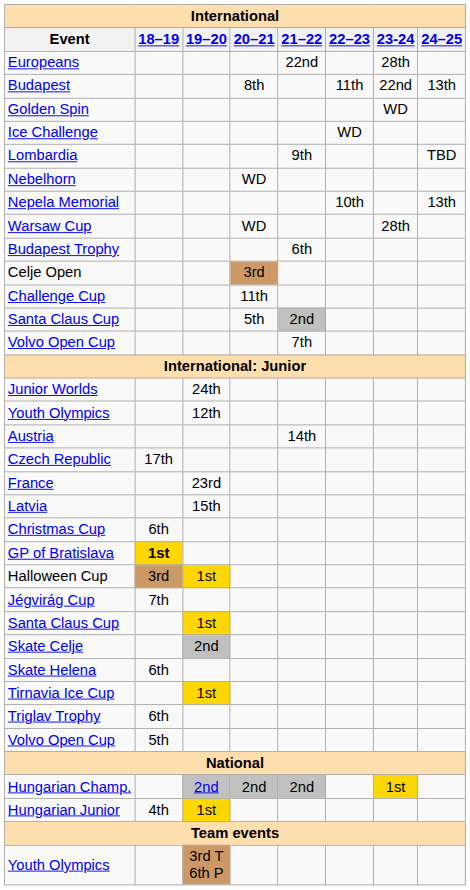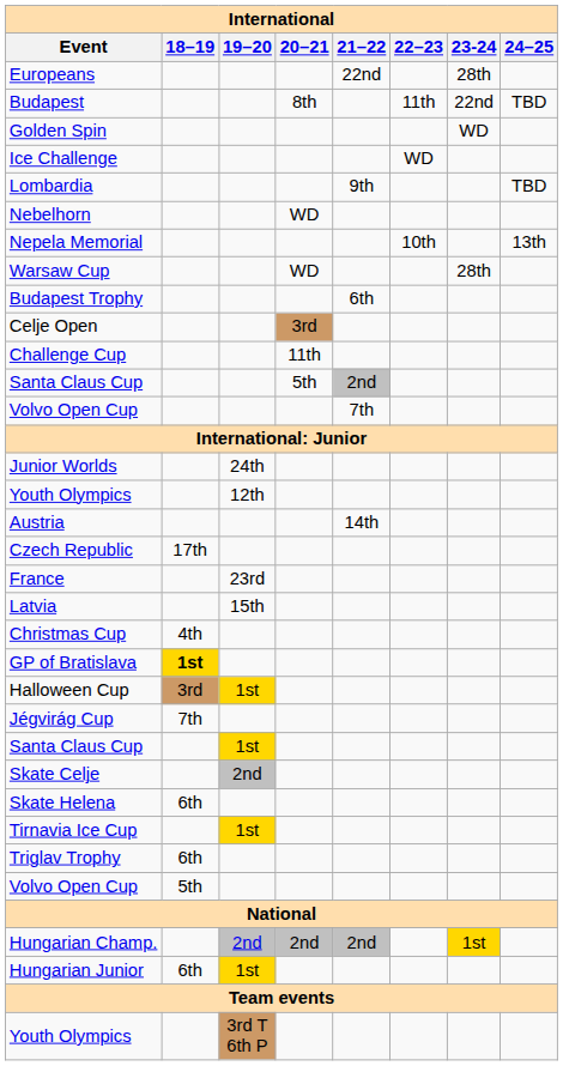 <table class="wikitable" style="text-align:center">
 <tr>
 <th colspan="8" style="background-color: #ffdead; " align="center">International</th>
 </tr>
 <tr>
 <th>Event</th>
 <th><a href='#'>18–19</a></th>
 <th><a href='#'>19–20</a></th>
 <th><a href='#'>20–21</a></th>
 <th><a href='#'>21–22</a></th>
 <th><a href='#'>22–23</a></th>
 <th><a href='#'>23-24</a></th>
 <th><a href='#'>24–25</a></th>
 </tr>
 <tr>
 <td align=left><a href='#'>Europeans</a></td>
 <td></td>
 <td></td>
 <td></td>
 <td>22nd</td>
 <td></td>
 <td>28th</td>
 <td></td>
 </tr>
 <tr>
 <td align=left> <a href='#'>Budapest</a></td>
 <td></td>
 <td></td>
 <td>8th</td>
 <td></td>
 <td>11th</td>
 <td>22nd</td>
-<td>13th</td>
+<td>TBD</td>
 </tr>
 <tr>
 <td align=left> <a href='#'>Golden Spin</a></td>
 <td></td>
 <td></td>
 <td></td>
 <td></td>
 <td></td>
 <td>WD</td>
 <td></td>
 </tr>
 <tr>
 <td align=left> <a href='#'>Ice Challenge</a></td>
 <td></td>
 <td></td>
 <td></td>
 <td></td>
 <td>WD</td>
 <td></td>
 <td></td>
 </tr>
 <tr>
 <td align=left> <a href='#'>Lombardia</a></td>
 <td></td>
 <td></td>
 <td></td>
 <td>9th</td>
 <td></td>
 <td></td>
 <td>TBD</td>
 </tr>
 <tr>
 <td align=left> <a href='#'>Nebelhorn</a></td>
 <td></td>
 <td></td>
 <td>WD</td>
 <td></td>
 <td></td>
 <td></td>
 <td></td>
 </tr>
 <tr>
 <td align=left> <a href='#'>Nepela Memorial</a></td>
 <td></td>
 <td></td>
 <td></td>
 <td></td>
 <td>10th</td>
 <td></td>
 <td>13th</td>
 </tr>
 <tr>
 <td align=left> <a href='#'>Warsaw Cup</a></td>
 <td></td>
 <td></td>
 <td>WD</td>
 <td></td>
 <td></td>
 <td>28th</td>
 <td></td>
 </tr>
 <tr>
 <td align=left><a href='#'>Budapest Trophy</a></td>
 <td></td>
 <td></td>
 <td></td>
 <td>6th</td>
 <td></td>
 <td></td>
 <td></td>
 </tr>
 <tr>
 <td align=left>Celje Open</td>
 <td></td>
 <td></td>
 <td bgcolor="cc9966">3rd</td>
 <td></td>
 <td></td>
 <td></td>
 <td></td>
 </tr>
 <tr>
 <td align=left><a href='#'>Challenge Cup</a></td>
 <td></td>
 <td></td>
 <td>11th</td>
 <td></td>
 <td></td>
 <td></td>
 <td></td>
 </tr>
 <tr>
 <td align=left><a href='#'>Santa Claus Cup</a></td>
 <td></td>
 <td></td>
 <td>5th</td>
 <td bgcolor=silver>2nd</td>
 <td></td>
 <td></td>
 <td></td>
 </tr>
 <tr>
 <td align=left><a href='#'>Volvo Open Cup</a></td>
 <td></td>
 <td></td>
 <td></td>
 <td>7th</td>
 <td></td>
 <td></td>
 <td></td>
 </tr>
 <tr>
 <th colspan="8" style="background-color: #ffdead; " align="center">International: Junior</th>
 </tr>
 <tr>
 <td align="left"><a href='#'>Junior Worlds</a></td>
 <td></td>
 <td>24th</td>
 <td></td>
 <td></td>
 <td></td>
 <td></td>
 <td></td>
 </tr>
 <tr>
 <td align="left"><a href='#'>Youth Olympics</a></td>
 <td></td>
 <td>12th</td>
 <td></td>
 <td></td>
 <td></td>
 <td></td>
 <td></td>
 </tr>
 <tr>
 <td align="left"> <a href='#'>Austria</a></td>
 <td></td>
 <td></td>
 <td></td>
 <td>14th</td>
 <td></td>
 <td></td>
 <td></td>
 </tr>
 <tr>
 <td align="left"> <a href='#'>Czech Republic</a></td>
 <td>17th</td>
 <td></td>
 <td></td>
 <td></td>
 <td></td>
 <td></td>
 <td></td>
 </tr>
 <tr>
 <td align="left"> <a href='#'>France</a></td>
 <td></td>
 <td>23rd</td>
 <td></td>
 <td></td>
 <td></td>
 <td></td>
 <td></td>
 </tr>
 <tr>
 <td align="left"> <a href='#'>Latvia</a></td>
 <td></td>
 <td>15th</td>
 <td></td>
 <td></td>
 <td></td>
 <td></td>
 <td></td>
 </tr>
 <tr>
 <td align="left"><a href='#'>Christmas Cup</a></td>
-<td>6th</td>
+<td>4th</td>
 <td></td>
 <td></td>
 <td></td>
 <td></td>
 <td></td>
 <td></td>
 </tr>
 <tr>
 <td align="left"><a href='#'>GP of Bratislava</a></td>
 <td bgcolor="gold"><strong>1st</strong></td>
 <td></td>
 <td></td>
 <td></td>
 <td></td>
 <td></td>
 <td></td>
 </tr>
 <tr>
 <td align="left">Halloween Cup</td>
 <td bgcolor="cc9966">3rd</td>
 <td bgcolor="gold">1st</td>
 <td></td>
 <td></td>
 <td></td>
 <td></td>
 <td></td>
 </tr>
 <tr>
 <td align="left"><a href='#'>Jégvirág Cup</a></td>
 <td>7th</td>
 <td></td>
 <td></td>
 <td></td>
 <td></td>
 <td></td>
 <td></td>
 </tr>
 <tr>
 <td align="left"><a href='#'>Santa Claus Cup</a></td>
 <td></td>
 <td bgcolor="gold">1st</td>
 <td></td>
 <td></td>
 <td></td>
 <td></td>
 <td></td>
 </tr>
 <tr>
 <td align="left"><a href='#'>Skate Celje</a></td>
 <td></td>
 <td bgcolor="silver">2nd</td>
 <td></td>
 <td></td>
 <td></td>
 <td></td>
 <td></td>
 </tr>
 <tr>
 <td align="left"><a href='#'>Skate Helena</a></td>
 <td>6th</td>
 <td></td>
 <td></td>
 <td></td>
 <td></td>
 <td></td>
 <td></td>
 </tr>
 <tr>
 <td align="left"><a href='#'>Tirnavia Ice Cup</a></td>
 <td></td>
 <td bgcolor="gold">1st</td>
 <td></td>
 <td></td>
 <td></td>
 <td></td>
 <td></td>
 </tr>
 <tr>
 <td align="left"><a href='#'>Triglav Trophy</a></td>
 <td>6th</td>
 <td></td>
 <td></td>
 <td></td>
 <td></td>
 <td></td>
 <td></td>
 </tr>
 <tr>
 <td align="left"><a href='#'>Volvo Open Cup</a></td>
 <td>5th</td>
 <td></td>
 <td></td>
 <td></td>
 <td></td>
 <td></td>
 <td></td>
 </tr>
 <tr>
 <th colspan="8" style="background-color: #ffdead; " align="center">National</th>
 </tr>
 <tr>
 <td align="left"><a href='#'>Hungarian Champ.</a></td>
 <td></td>
 <td bgcolor="silver"><a href='#'>2nd</a></td>
 <td bgcolor="silver">2nd</td>
 <td bgcolor="silver">2nd</td>
 <td></td>
 <td bgcolor=gold>1st</td>
 <td></td>
 </tr>
 <tr>
 <td align="left"><a href='#'>Hungarian Junior</a></td>
-<td>4th</td>
+<td>6th</td>
 <td bgcolor="gold">1st</td>
 <td></td>
 <td></td>
 <td></td>
 <td></td>
 <td></td>
 </tr>
 <tr>
 <th colspan="8" style="background-color: #ffdead; " align="center">Team events</th>
 </tr>
 <tr>
 <td align="left"><a href='#'>Youth Olympics</a></td>
 <td></td>
 <td bgcolor="cc9966">3rd T <br>6th P</td>
 <td></td>
 <td></td>
 <td></td>
 <td></td>
 <td></td>
 </tr>
 </table>
